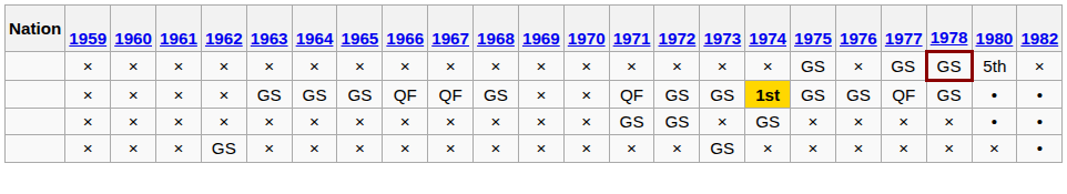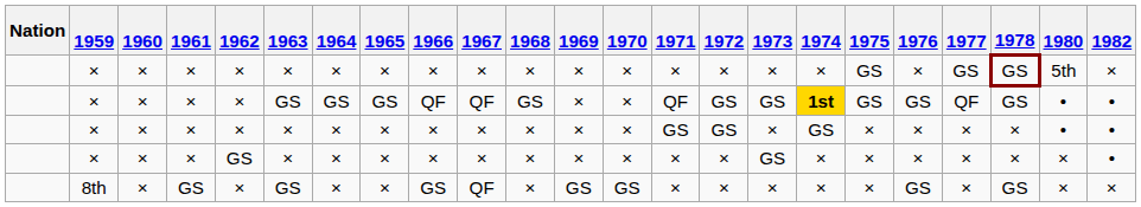 <table class="wikitable" style="text-align:center; font-size:95%;">
 <tr>
 <th>Nation</th>
 <th><br><a href='#'>1959</a></th>
 <th><br><a href='#'>1960</a></th>
 <th><br><a href='#'>1961</a></th>
 <th><br><a href='#'>1962</a></th>
 <th><br><a href='#'>1963</a></th>
 <th><br><a href='#'>1964</a></th>
 <th><br><a href='#'>1965</a></th>
 <th><br><a href='#'>1966</a></th>
 <th><br><a href='#'>1967</a></th>
 <th><br><a href='#'>1968</a></th>
 <th><br><a href='#'>1969</a></th>
 <th><br><a href='#'>1970</a></th>
 <th><br><a href='#'>1971</a></th>
 <th><br><a href='#'>1972</a></th>
 <th><br><a href='#'>1973</a></th>
 <th><br><a href='#'>1974</a></th>
 <th><br><a href='#'>1975</a></th>
 <th><br><a href='#'>1976</a></th>
 <th><br><a href='#'>1977</a></th>
 <th><br><a href='#'>1978</a></th>
 <th><br><a href='#'>1980</a></th>
 <th><br><a href='#'>1982</a></th>
 </tr>
 <tr>
 <td align=left></td>
 <td>×</td>
 <td>×</td>
 <td>×</td>
 <td>×</td>
 <td>×</td>
 <td>×</td>
 <td>×</td>
 <td>×</td>
 <td>×</td>
 <td>×</td>
 <td>×</td>
 <td>×</td>
 <td>×</td>
 <td>×</td>
 <td>×</td>
 <td>×</td>
 <td>GS</td>
 <td>×</td>
 <td>GS</td>
 <td style="border:3px solid darkred;">GS</td>
 <td>5th</td>
 <td>×</td>
 </tr>
 <tr>
 <td align=left></td>
 <td>×</td>
 <td>×</td>
 <td>×</td>
 <td>×</td>
 <td>GS</td>
 <td>GS</td>
 <td>GS</td>
 <td>QF</td>
 <td>QF</td>
 <td>GS</td>
 <td>×</td>
 <td>×</td>
 <td>QF</td>
 <td>GS</td>
 <td>GS</td>
 <td bgcolor=gold><strong>1st</strong></td>
 <td>GS</td>
 <td>GS</td>
 <td>QF</td>
 <td>GS</td>
 <td>•</td>
 <td>•</td>
 </tr>
 <tr>
 <td align=left></td>
 <td>×</td>
 <td>×</td>
 <td>×</td>
 <td>×</td>
 <td>×</td>
 <td>×</td>
 <td>×</td>
 <td>×</td>
 <td>×</td>
 <td>×</td>
 <td>×</td>
 <td>×</td>
 <td>GS</td>
 <td>GS</td>
 <td>×</td>
 <td>GS</td>
 <td>×</td>
 <td>×</td>
 <td>×</td>
 <td>×</td>
 <td>•</td>
 <td>•</td>
 </tr>
 <tr>
 <td align=left></td>
 <td>×</td>
 <td>×</td>
 <td>×</td>
 <td>GS</td>
 <td>×</td>
 <td>×</td>
 <td>×</td>
 <td>×</td>
 <td>×</td>
 <td>×</td>
 <td>×</td>
 <td>×</td>
 <td>×</td>
 <td>×</td>
 <td>GS</td>
 <td>×</td>
 <td>×</td>
 <td>×</td>
 <td>×</td>
 <td>×</td>
 <td>×</td>
 <td>•</td>
 </tr>
+<tr>
+<td align=left></td>
+<td>8th</td>
+<td>×</td>
+<td>GS</td>
+<td>×</td>
+<td>GS</td>
+<td>×</td>
+<td>×</td>
+<td>GS</td>
+<td>QF</td>
+<td>×</td>
+<td>GS</td>
+<td>GS</td>
+<td>×</td>
+<td>×</td>
+<td>×</td>
+<td>×</td>
+<td>×</td>
+<td>GS</td>
+<td>×</td>
+<td>GS</td>
+<td>×</td>
+<td>×</td>
+</tr>
 </table>
